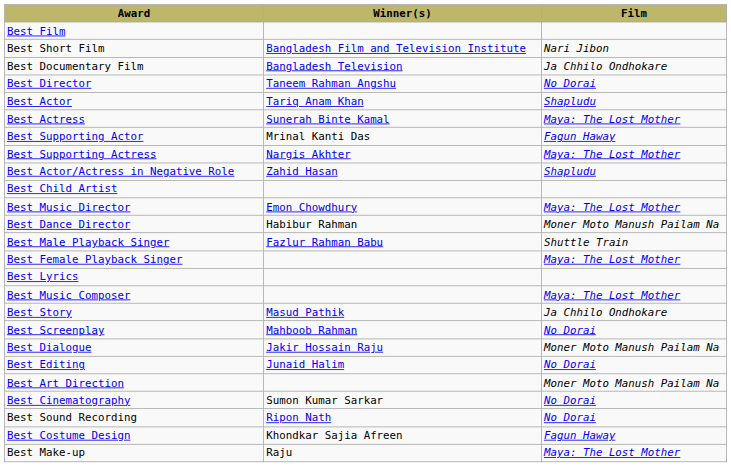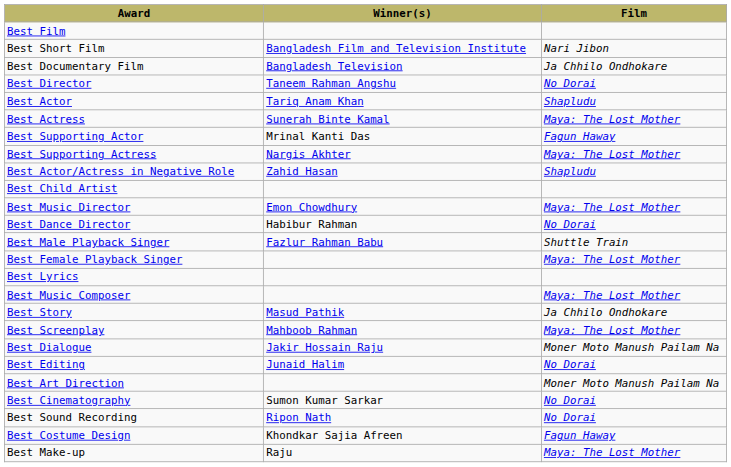 <table class="wikitable plainrowheaders;">
 <tr>
 <th style="background-color:#BDB76B;width:28%;">Award</th>
 <th style="background-color:#BDB76B;width:30%;">Winner(s)</th>
 <th style="background-color:#BDB76B;width:20%;">Film</th>
 </tr>
 <tr>
 <td><a href='#'>Best Film</a></td>
 <td></td>
 <td></td>
 </tr>
 <tr>
 <td>Best Short Film</td>
 <td><a href='#'>Bangladesh Film and Television Institute</a></td>
 <td><em>Nari Jibon</em></td>
 </tr>
 <tr>
 <td>Best Documentary Film</td>
 <td><a href='#'>Bangladesh Television</a></td>
 <td><em>Ja Chhilo Ondhokare</em></td>
 </tr>
 <tr>
 <td><a href='#'>Best Director</a></td>
 <td><a href='#'>Taneem Rahman Angshu</a></td>
 <td><em><a href='#'>No Dorai</a></em></td>
 </tr>
 <tr>
 <td><a href='#'>Best Actor</a></td>
 <td><a href='#'>Tariq Anam Khan</a></td>
 <td><em><a href='#'>Shapludu</a></em></td>
 </tr>
 <tr>
 <td><a href='#'>Best Actress</a></td>
 <td><a href='#'>Sunerah Binte Kamal</a></td>
 <td><em><a href='#'>Maya: The Lost Mother</a></em></td>
 </tr>
 <tr>
 <td><a href='#'>Best Supporting Actor</a></td>
 <td>Mrinal Kanti Das</td>
 <td><em><a href='#'>Fagun Haway</a></em></td>
 </tr>
 <tr>
 <td><a href='#'>Best Supporting Actress</a></td>
 <td><a href='#'>Nargis Akhter</a></td>
 <td><em><a href='#'>Maya: The Lost Mother</a></em></td>
 </tr>
 <tr>
 <td><a href='#'>Best Actor/Actress in Negative Role</a></td>
 <td><a href='#'>Zahid Hasan</a></td>
 <td><em><a href='#'>Shapludu</a></em></td>
 </tr>
 <tr>
 <td><a href='#'>Best Child Artist</a></td>
 <td></td>
 <td></td>
 </tr>
 <tr>
 <td><a href='#'>Best Music Director</a></td>
 <td><a href='#'>Emon Chowdhury</a></td>
 <td><em><a href='#'>Maya: The Lost Mother</a></em></td>
 </tr>
 <tr>
 <td><a href='#'>Best Dance Director</a></td>
 <td>Habibur Rahman</td>
-<td><em>Moner Moto Manush Pailam Na</em></td>
+<td><em><a href='#'>No Dorai</a></em></td>
 </tr>
 <tr>
 <td><a href='#'>Best Male Playback Singer</a></td>
 <td><a href='#'>Fazlur Rahman Babu</a></td>
 <td><em>Shuttle Train</em></td>
 </tr>
 <tr>
 <td><a href='#'>Best Female Playback Singer</a></td>
 <td></td>
 <td><em><a href='#'>Maya: The Lost Mother</a></em></td>
 </tr>
 <tr>
 <td><a href='#'>Best Lyrics</a></td>
 <td></td>
 <td></td>
 </tr>
 <tr>
 <td><a href='#'>Best Music Composer</a></td>
 <td></td>
 <td><em><a href='#'>Maya: The Lost Mother</a></em></td>
 </tr>
 <tr>
 <td><a href='#'>Best Story</a></td>
 <td><a href='#'>Masud Pathik</a></td>
 <td><em>Ja Chhilo Ondhokare</em></td>
 </tr>
 <tr>
 <td><a href='#'>Best Screenplay</a></td>
 <td><a href='#'>Mahboob Rahman</a></td>
-<td><em><a href='#'>No Dorai</a></em></td>
+<td><em><a href='#'>Maya: The Lost Mother</a></em></td>
 </tr>
 <tr>
 <td><a href='#'>Best Dialogue</a></td>
 <td><a href='#'>Jakir Hossain Raju</a></td>
 <td><em>Moner Moto Manush Pailam Na</em></td>
 </tr>
 <tr>
 <td><a href='#'>Best Editing</a></td>
 <td><a href='#'>Junaid Halim</a></td>
 <td><em><a href='#'>No Dorai</a></em></td>
 </tr>
 <tr>
 <td><a href='#'>Best Art Direction</a></td>
 <td></td>
 <td><em>Moner Moto Manush Pailam Na</em></td>
 </tr>
 <tr>
 <td><a href='#'>Best Cinematography</a></td>
 <td>Sumon Kumar Sarkar</td>
 <td><em><a href='#'>No Dorai</a></em></td>
 </tr>
 <tr>
 <td>Best Sound Recording</td>
 <td><a href='#'>Ripon Nath</a></td>
 <td><em><a href='#'>No Dorai</a></em></td>
 </tr>
 <tr>
 <td><a href='#'>Best Costume Design</a></td>
 <td>Khondkar Sajia Afreen</td>
 <td><em><a href='#'>Fagun Haway</a></em></td>
 </tr>
 <tr>
 <td>Best Make-up</td>
 <td>Raju</td>
 <td><em><a href='#'>Maya: The Lost Mother</a></em></td>
 </tr>
 </table>
